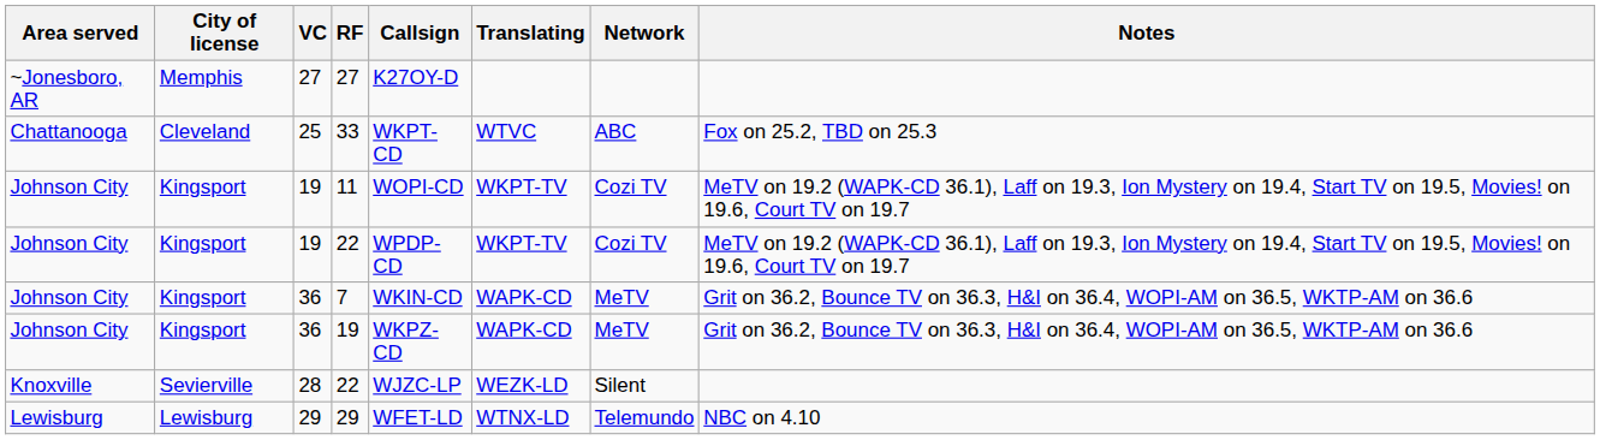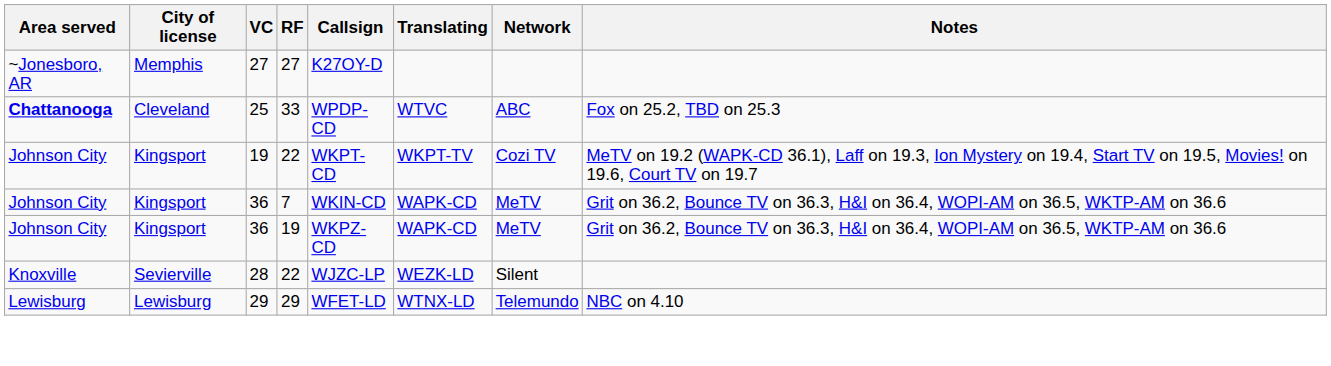 <table class="sortable wikitable" style="margin: 1em 1em 1em 0; background: #f9f9f9;">
 <tr>
 <th>Area served</th>
 <th>City of license</th>
 <th>VC</th>
 <th>RF</th>
 <th>Callsign</th>
 <th>Translating</th>
 <th>Network</th>
 <th class="unsortable">Notes</th>
 </tr>
 <tr style="vertical-align: top; text-align: left;">
 <td>~<a href='#'>Jonesboro, AR</a></td>
 <td><a href='#'>Memphis</a></td>
 <td>27</td>
 <td>27</td>
 <td><a href='#'>K27OY-D</a></td>
 <td></td>
 <td></td>
 </tr>
 <tr style="vertical-align: top; text-align: left;">
-<td><a href='#'>Chattanooga</a></td>
+<td><strong><a href='#'>Chattanooga</a></strong></td>
 <td><a href='#'>Cleveland</a></td>
 <td>25</td>
 <td>33</td>
-<td><a href='#'>WKPT-CD</a></td>
+<td><a href='#'>WPDP-CD</a></td>
 <td><a href='#'>WTVC</a></td>
 <td><a href='#'>ABC</a></td>
 <td><a href='#'>Fox</a> on 25.2, <a href='#'>TBD</a> on 25.3</td>
 </tr>
 <tr style="vertical-align: top; text-align: left;">
 <td><a href='#'>Johnson City</a></td>
 <td><a href='#'>Kingsport</a></td>
 <td>19</td>
-<td>11</td>
-<td><a href='#'>WOPI-CD</a></td>
-<td><a href='#'>WKPT-TV</a></td>
-<td><a href='#'>Cozi TV</a></td>
-<td><a href='#'>MeTV</a> on 19.2 (<a href='#'>WAPK-CD</a> 36.1), <a href='#'>Laff</a> on 19.3, <a href='#'>Ion Mystery</a> on 19.4, <a href='#'>Start TV</a> on 19.5, <a href='#'>Movies!</a> on 19.6, <a href='#'>Court TV</a> on 19.7</td>
-</tr>
-<tr style="vertical-align: top; text-align: left;">
-<td><a href='#'>Johnson City</a></td>
-<td><a href='#'>Kingsport</a></td>
-<td>19</td>
 <td>22</td>
-<td><a href='#'>WPDP-CD</a></td>
+<td><a href='#'>WKPT-CD</a></td>
 <td><a href='#'>WKPT-TV</a></td>
 <td><a href='#'>Cozi TV</a></td>
 <td><a href='#'>MeTV</a> on 19.2 (<a href='#'>WAPK-CD</a> 36.1), <a href='#'>Laff</a> on 19.3, <a href='#'>Ion Mystery</a> on 19.4, <a href='#'>Start TV</a> on 19.5, <a href='#'>Movies!</a> on 19.6, <a href='#'>Court TV</a> on 19.7</td>
 </tr>
 <tr style="vertical-align: top; text-align: left;">
 <td><a href='#'>Johnson City</a></td>
 <td><a href='#'>Kingsport</a></td>
 <td>36</td>
 <td>7</td>
 <td><a href='#'>WKIN-CD</a></td>
 <td><a href='#'>WAPK-CD</a></td>
 <td><a href='#'>MeTV</a></td>
 <td><a href='#'>Grit</a> on 36.2, <a href='#'>Bounce TV</a> on 36.3, <a href='#'>H&I</a> on 36.4, <a href='#'>WOPI-AM</a> on 36.5, <a href='#'>WKTP-AM</a> on 36.6</td>
 </tr>
 <tr style="vertical-align: top; text-align: left;">
 <td><a href='#'>Johnson City</a></td>
 <td><a href='#'>Kingsport</a></td>
 <td>36</td>
 <td>19</td>
 <td><a href='#'>WKPZ-CD</a></td>
 <td><a href='#'>WAPK-CD</a></td>
 <td><a href='#'>MeTV</a></td>
 <td><a href='#'>Grit</a> on 36.2, <a href='#'>Bounce TV</a> on 36.3, <a href='#'>H&I</a> on 36.4, <a href='#'>WOPI-AM</a> on 36.5, <a href='#'>WKTP-AM</a> on 36.6</td>
 </tr>
 <tr style="vertical-align: top; text-align: left;">
 <td><a href='#'>Knoxville</a></td>
 <td><a href='#'>Sevierville</a></td>
 <td>28</td>
 <td>22</td>
 <td><a href='#'>WJZC-LP</a></td>
 <td><a href='#'>WEZK-LD</a></td>
 <td>Silent</td>
 <td></td>
 </tr>
 <tr style="vertical-align: top; text-align: left;">
 <td><a href='#'>Lewisburg</a></td>
 <td><a href='#'>Lewisburg</a></td>
 <td>29</td>
 <td>29</td>
 <td><a href='#'>WFET-LD</a></td>
 <td><a href='#'>WTNX-LD</a></td>
 <td><a href='#'>Telemundo</a></td>
 <td><a href='#'>NBC</a> on 4.10</td>
 </tr>
 </table>
